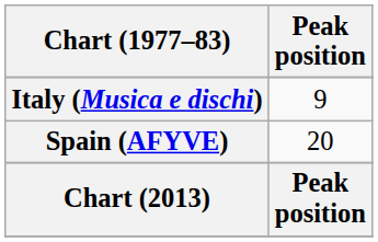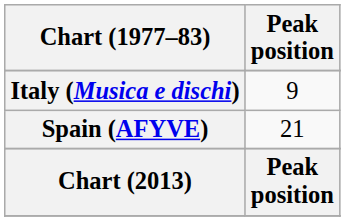 <table class="wikitable sortable plainrowheaders" style="text-align:center">
 <tr>
 <th scope="col">Chart (1977–83)</th>
 <th scope="col">Peak<br>position</th>
 </tr>
 <tr>
 </tr>
 <tr>
 </tr>
 <tr>
 </tr>
 <tr>
 </tr>
 <tr>
 <th scope=row>Italy (<em><a href='#'>Musica e dischi</a></em>)</th>
 <td>9</td>
 </tr>
 <tr>
 <th scope="row">Spain (<a href='#'>AFYVE</a>)</th>
-<td>20</td>
+<td>21</td>
 </tr>
 <tr>
 </tr>
 <tr>
 </tr>
 <tr>
 </tr>
 <tr>
 <th scope="col">Chart (2013)</th>
 <th scope="col">Peak<br>position</th>
 </tr>
 <tr>
 </tr>
 <tr>
 </tr>
 </table>
